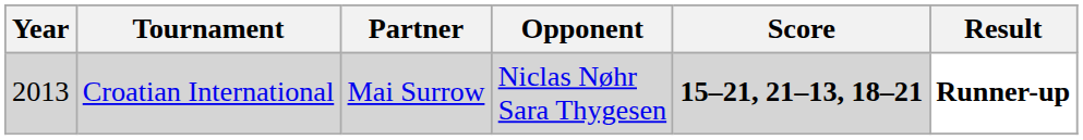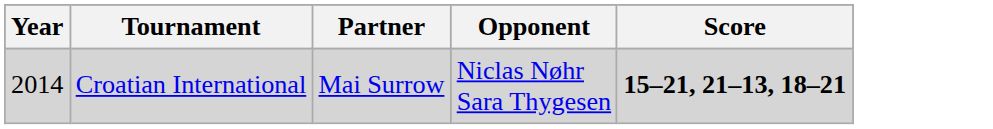 <table class="sortable wikitable" style="font-size: 90%;">
 <tr>
 <th>Year</th>
 <th>Tournament</th>
 <th>Partner</th>
 <th>Opponent</th>
 <th>Score</th>
-<th>Result</th>
 </tr>
 <tr style="background:#D5D5D5">
-<td align="center">2013</td>
+<td align="center">2014</td>
 <td align="left"><a href='#'>Croatian International</a></td>
 <td align="left"> <a href='#'>Mai Surrow</a></td>
 <td align="left"> <a href='#'>Niclas Nøhr</a><br> <a href='#'>Sara Thygesen</a></td>
 <td align="left"><strong>15–21, 21–13, 18–21</strong></td>
-<td style="text-align:left; background:white"> <strong>Runner-up</strong></td>
 </tr>
 </table>
